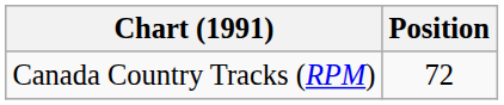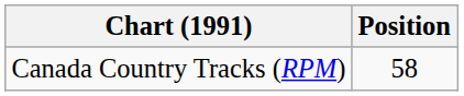 <table class="wikitable sortable">
 <tr>
 <th scope="col">Chart (1991)</th>
 <th scope="col">Position</th>
 </tr>
 <tr>
 <td>Canada Country Tracks (<em><a href='#'>RPM</a></em>)</td>
-<td align="center">72</td>
+<td align="center">58</td>
 </tr>
 </table>
